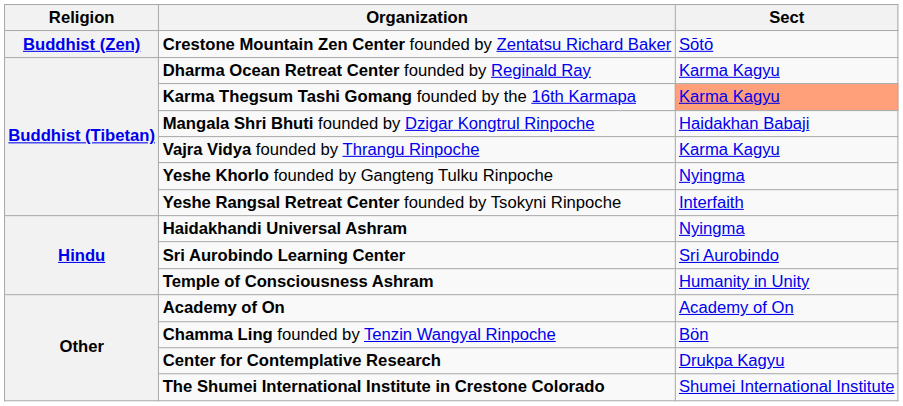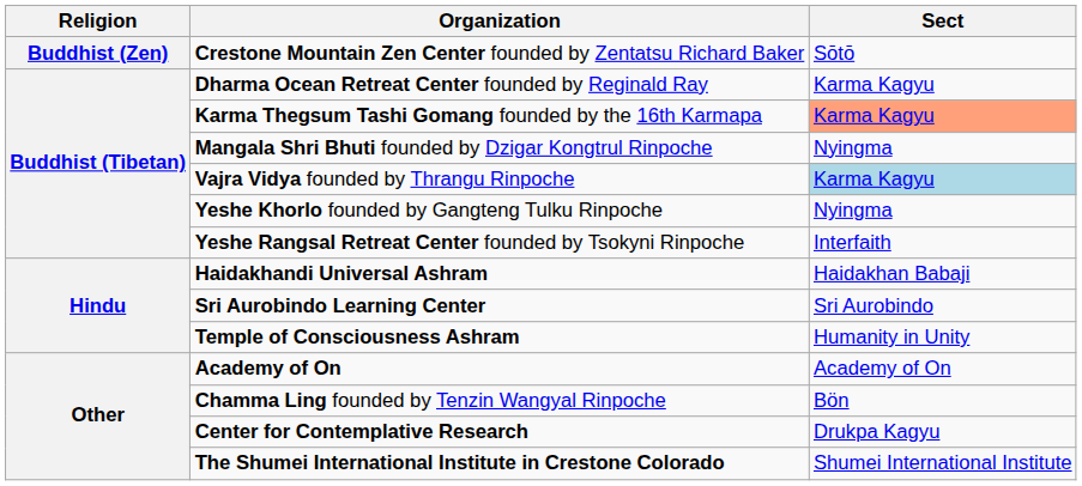 <table class="wikitable">
 <tr>
 <th>Religion</th>
 <th>Organization</th>
 <th>Sect</th>
 </tr>
 <tr>
 <th rowspan="1"><a href='#'>Buddhist (Zen)</a></th>
 <td><strong>Crestone Mountain Zen Center</strong> founded by <a href='#'>Zentatsu Richard Baker</a></td>
 <td><a href='#'>Sōtō</a></td>
 </tr>
 <tr>
 <th rowspan="6"><a href='#'>Buddhist (Tibetan)</a></th>
 <td><strong>Dharma Ocean Retreat Center</strong> founded by <a href='#'>Reginald Ray</a></td>
 <td><a href='#'>Karma Kagyu</a></td>
 </tr>
 <tr>
 <td><strong>Karma Thegsum Tashi Gomang</strong> founded by the <a href='#'>16th Karmapa</a></td>
 <td style="background: lightsalmon;"><a href='#'>Karma Kagyu</a></td>
 </tr>
 <tr>
 <td><strong>Mangala Shri Bhuti</strong> founded by <a href='#'>Dzigar Kongtrul Rinpoche</a></td>
-<td><a href='#'>Haidakhan Babaji</a></td>
+<td><a href='#'>Nyingma</a></td>
 </tr>
 <tr>
 <td><strong>Vajra Vidya</strong> founded by <a href='#'>Thrangu Rinpoche</a></td>
-<td><a href='#'>Karma Kagyu</a></td>
+<td style="background: lightblue;"><a href='#'>Karma Kagyu</a></td>
 </tr>
 <tr>
 <td><strong>Yeshe Khorlo</strong> founded by Gangteng Tulku Rinpoche</td>
 <td><a href='#'>Nyingma</a></td>
 </tr>
 <tr>
 <td><strong>Yeshe Rangsal Retreat Center</strong> founded by Tsokyni Rinpoche</td>
 <td><a href='#'>Interfaith</a></td>
 </tr>
 <tr>
 <th rowspan="3"><a href='#'>Hindu</a></th>
 <td><strong>Haidakhandi Universal Ashram</strong></td>
-<td><a href='#'>Nyingma</a></td>
+<td><a href='#'>Haidakhan Babaji</a></td>
 </tr>
 <tr>
 <td><strong>Sri Aurobindo Learning Center</strong></td>
 <td><a href='#'>Sri Aurobindo</a></td>
 </tr>
 <tr>
 <td><strong>Temple of Consciousness Ashram</strong></td>
 <td><a href='#'>Humanity in Unity</a></td>
 </tr>
 <tr>
 <th rowspan="5">Other</th>
 <td><strong>Academy of On</strong></td>
 <td><a href='#'>Academy of On</a></td>
 </tr>
 <tr>
 <td><strong>Chamma Ling</strong> founded by <a href='#'>Tenzin Wangyal Rinpoche</a></td>
 <td><a href='#'>Bön</a></td>
 </tr>
 <tr>
 <td><strong>Center for Contemplative Research</strong></td>
 <td><a href='#'>Drukpa Kagyu</a></td>
 </tr>
 <tr>
 <td><strong>The Shumei International Institute in Crestone Colorado</strong></td>
 <td><a href='#'>Shumei International Institute</a></td>
 </tr>
 </table>
